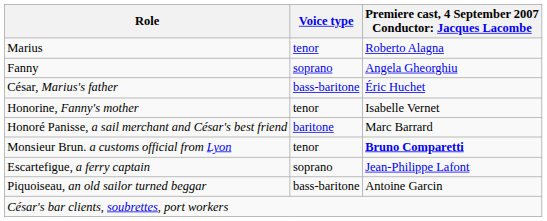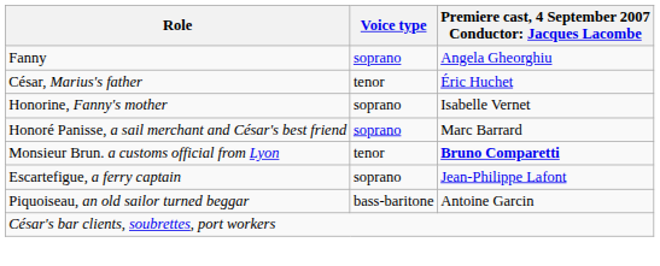 <table class="wikitable">
 <tr>
 <th>Role</th>
 <th><a href='#'>Voice type</a></th>
 <th>Premiere cast, 4 September 2007<br>Conductor: <a href='#'>Jacques Lacombe</a></th>
-</tr>
-<tr>
-<td>Marius</td>
-<td><a href='#'>tenor</a></td>
-<td><a href='#'>Roberto Alagna</a></td>
 </tr>
 <tr>
 <td>Fanny</td>
 <td><a href='#'>soprano</a></td>
 <td><a href='#'>Angela Gheorghiu</a></td>
 </tr>
 <tr>
 <td>César, <em>Marius's father</em></td>
-<td><a href='#'>bass-baritone</a></td>
+<td>tenor</td>
 <td><a href='#'>Éric Huchet</a></td>
 </tr>
 <tr>
 <td>Honorine, <em>Fanny's mother</em></td>
-<td>tenor</td>
+<td>soprano</td>
 <td>Isabelle Vernet</td>
 </tr>
 <tr>
 <td>Honoré Panisse, <em>a sail merchant and César's best friend</em></td>
-<td><a href='#'>baritone</a></td>
+<td><a href='#'>soprano</a></td>
 <td>Marc Barrard</td>
 </tr>
 <tr>
 <td>Monsieur Brun. <em>a customs official from <a href='#'>Lyon</a></em></td>
 <td>tenor</td>
 <td><strong><a href='#'>Bruno Comparetti</a></strong></td>
 </tr>
 <tr>
 <td>Escartefigue, <em>a ferry captain</em></td>
 <td>soprano</td>
 <td><a href='#'>Jean-Philippe Lafont</a></td>
 </tr>
 <tr>
 <td>Piquoiseau, <em>an old sailor turned beggar</em></td>
 <td>bass-baritone</td>
 <td>Antoine Garcin</td>
 </tr>
 <tr>
 <td colspan=3><em>César's bar clients, <a href='#'>soubrettes</a>, port workers</em></td>
 </tr>
 </table>
